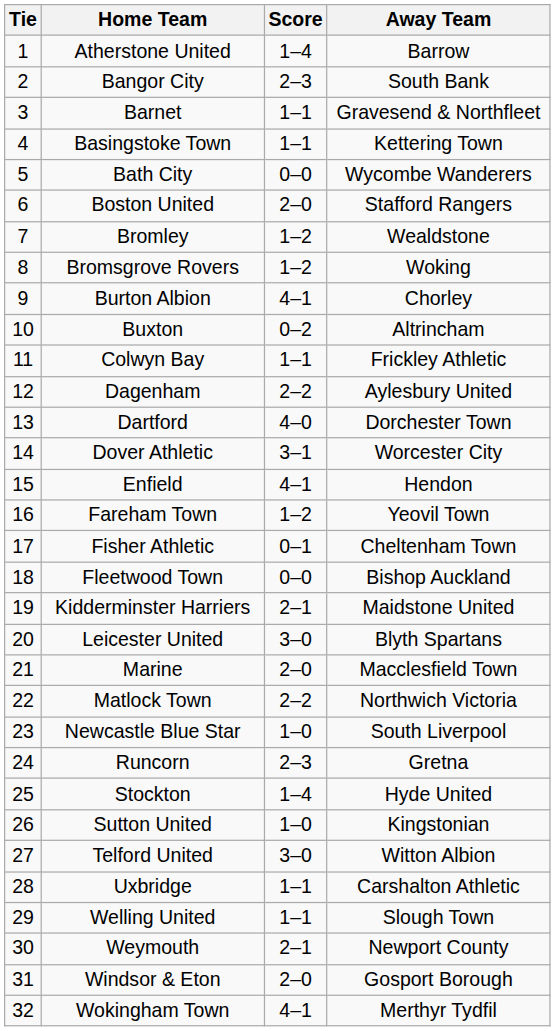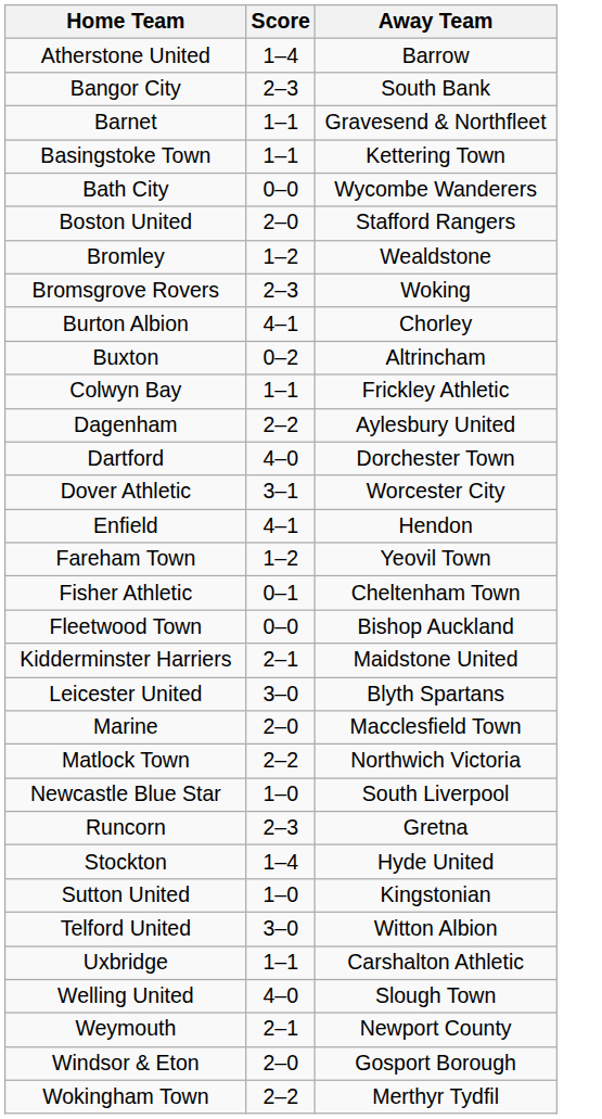 <table class="wikitable" style="text-align:center;">
 <tr>
-<th width=20>Tie</th>
 <th width=175>Home Team</th>
 <th width=20>Score</th>
 <th width=175>Away Team</th>
 </tr>
 <tr>
-<td>1</td>
 <td>Atherstone United</td>
 <td>1–4</td>
 <td>Barrow</td>
 </tr>
 <tr>
-<td>2</td>
 <td>Bangor City</td>
 <td>2–3</td>
 <td>South Bank</td>
 </tr>
 <tr>
-<td>3</td>
 <td>Barnet</td>
 <td>1–1</td>
 <td>Gravesend & Northfleet</td>
 </tr>
 <tr>
-<td>4</td>
 <td>Basingstoke Town</td>
 <td>1–1</td>
 <td>Kettering Town</td>
 </tr>
 <tr>
-<td>5</td>
 <td>Bath City</td>
 <td>0–0</td>
 <td>Wycombe Wanderers</td>
 </tr>
 <tr>
-<td>6</td>
 <td>Boston United</td>
 <td>2–0</td>
 <td>Stafford Rangers</td>
 </tr>
 <tr>
-<td>7</td>
 <td>Bromley</td>
 <td>1–2</td>
 <td>Wealdstone</td>
 </tr>
 <tr>
-<td>8</td>
 <td>Bromsgrove Rovers</td>
-<td>1–2</td>
+<td>2–3</td>
 <td>Woking</td>
 </tr>
 <tr>
-<td>9</td>
 <td>Burton Albion</td>
 <td>4–1</td>
 <td>Chorley</td>
 </tr>
 <tr>
-<td>10</td>
 <td>Buxton</td>
 <td>0–2</td>
 <td>Altrincham</td>
 </tr>
 <tr>
-<td>11</td>
 <td>Colwyn Bay</td>
 <td>1–1</td>
 <td>Frickley Athletic</td>
 </tr>
 <tr>
-<td>12</td>
 <td>Dagenham</td>
 <td>2–2</td>
 <td>Aylesbury United</td>
 </tr>
 <tr>
-<td>13</td>
 <td>Dartford</td>
 <td>4–0</td>
 <td>Dorchester Town</td>
 </tr>
 <tr>
-<td>14</td>
 <td>Dover Athletic</td>
 <td>3–1</td>
 <td>Worcester City</td>
 </tr>
 <tr>
-<td>15</td>
 <td>Enfield</td>
 <td>4–1</td>
 <td>Hendon</td>
 </tr>
 <tr>
-<td>16</td>
 <td>Fareham Town</td>
 <td>1–2</td>
 <td>Yeovil Town</td>
 </tr>
 <tr>
-<td>17</td>
 <td>Fisher Athletic</td>
 <td>0–1</td>
 <td>Cheltenham Town</td>
 </tr>
 <tr>
-<td>18</td>
 <td>Fleetwood Town</td>
 <td>0–0</td>
 <td>Bishop Auckland</td>
 </tr>
 <tr>
-<td>19</td>
 <td>Kidderminster Harriers</td>
 <td>2–1</td>
 <td>Maidstone United</td>
 </tr>
 <tr>
-<td>20</td>
 <td>Leicester United</td>
 <td>3–0</td>
 <td>Blyth Spartans</td>
 </tr>
 <tr>
-<td>21</td>
 <td>Marine</td>
 <td>2–0</td>
 <td>Macclesfield Town</td>
 </tr>
 <tr>
-<td>22</td>
 <td>Matlock Town</td>
 <td>2–2</td>
 <td>Northwich Victoria</td>
 </tr>
 <tr>
-<td>23</td>
 <td>Newcastle Blue Star</td>
 <td>1–0</td>
 <td>South Liverpool</td>
 </tr>
 <tr>
-<td>24</td>
 <td>Runcorn</td>
 <td>2–3</td>
 <td>Gretna</td>
 </tr>
 <tr>
-<td>25</td>
 <td>Stockton</td>
 <td>1–4</td>
 <td>Hyde United</td>
 </tr>
 <tr>
-<td>26</td>
 <td>Sutton United</td>
 <td>1–0</td>
 <td>Kingstonian</td>
 </tr>
 <tr>
-<td>27</td>
 <td>Telford United</td>
 <td>3–0</td>
 <td>Witton Albion</td>
 </tr>
 <tr>
-<td>28</td>
 <td>Uxbridge</td>
 <td>1–1</td>
 <td>Carshalton Athletic</td>
 </tr>
 <tr>
-<td>29</td>
 <td>Welling United</td>
-<td>1–1</td>
+<td>4–0</td>
 <td>Slough Town</td>
 </tr>
 <tr>
-<td>30</td>
 <td>Weymouth</td>
 <td>2–1</td>
 <td>Newport County</td>
 </tr>
 <tr>
-<td>31</td>
 <td>Windsor & Eton</td>
 <td>2–0</td>
 <td>Gosport Borough</td>
 </tr>
 <tr>
-<td>32</td>
 <td>Wokingham Town</td>
-<td>4–1</td>
+<td>2–2</td>
 <td>Merthyr Tydfil</td>
 </tr>
 </table>
